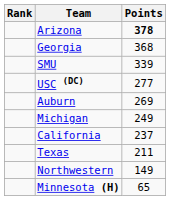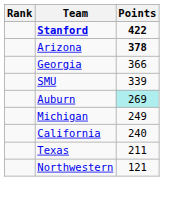 <table class="wikitable sortable" style="text-align:center">
 <tr>
 <th>Rank</th>
 <th>Team</th>
 <th>Points</th>
+</tr>
+<tr>
+<td></td>
+<td align=left><strong><a href='#'>Stanford</a></strong></td>
+<td><strong>422</strong></td>
 </tr>
 <tr>
 <td></td>
 <td align=left><a href='#'>Arizona</a></td>
 <td><strong>378</strong></td>
 </tr>
 <tr>
 <td></td>
 <td align=left><a href='#'>Georgia</a></td>
-<td>368</td>
+<td>366</td>
 </tr>
 <tr>
 <td></td>
 <td align=left><a href='#'>SMU</a></td>
 <td>339</td>
 </tr>
 <tr>
 <td></td>
-<td align=left><a href='#'>USC</a> <strong><sup>(DC)</sup></strong></td>
-<td>277</td>
-</tr>
-<tr>
-<td></td>
 <td align=left><a href='#'>Auburn</a></td>
-<td>269</td>
+<td style="background: paleturquoise;">269</td>
 </tr>
 <tr>
 <td></td>
 <td align=left><a href='#'>Michigan</a></td>
 <td>249</td>
 </tr>
 <tr>
 <td></td>
 <td align=left><a href='#'>California</a></td>
-<td>237</td>
+<td>240</td>
 </tr>
 <tr>
 <td></td>
 <td align=left><a href='#'>Texas</a></td>
 <td>211</td>
 </tr>
 <tr>
 <td></td>
 <td align=left><a href='#'>Northwestern</a></td>
-<td>149</td>
-</tr>
-<tr>
-<td></td>
-<td align=left><a href='#'>Minnesota</a> <strong>(H)</strong></td>
-<td>65</td>
+<td>121</td>
 </tr>
 </table>
